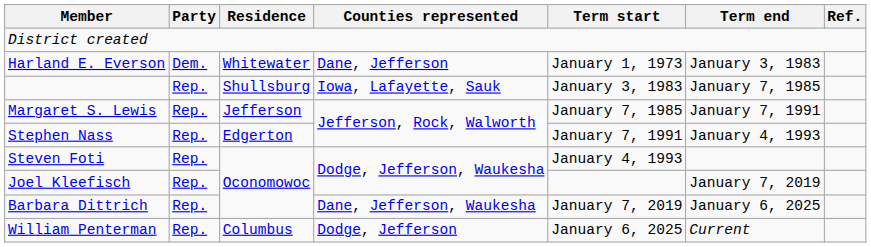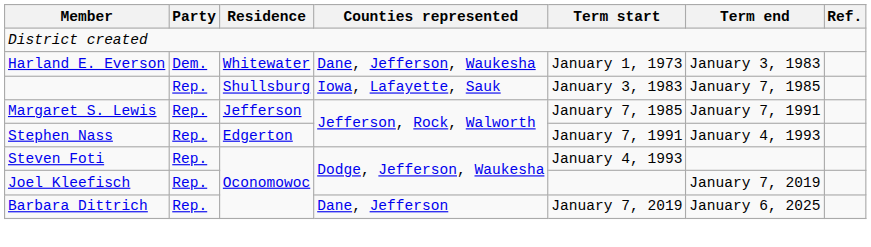 <table class="wikitable">
 <tr>
 <th>Member</th>
 <th>Party</th>
 <th>Residence</th>
 <th>Counties represented</th>
 <th>Term start</th>
 <th>Term end</th>
 <th>Ref.</th>
 </tr>
 <tr>
 <td colspan="7"><em>District created</em></td>
 </tr>
 <tr>
 <td><a href='#'>Harland E. Everson</a></td>
 <td><a href='#'>Dem.</a></td>
 <td><a href='#'>Whitewater</a></td>
-<td><a href='#'>Dane</a>, <a href='#'>Jefferson</a></td>
+<td><a href='#'>Dane</a>, <a href='#'>Jefferson</a>, <a href='#'>Waukesha</a></td>
 <td>January 1, 1973</td>
 <td>January 3, 1983</td>
 <td></td>
 </tr>
 <tr>
 <td></td>
 <td><a href='#'>Rep.</a></td>
 <td><a href='#'>Shullsburg</a></td>
 <td><a href='#'>Iowa</a>, <a href='#'>Lafayette</a>, <a href='#'>Sauk</a></td>
 <td>January 3, 1983</td>
 <td>January 7, 1985</td>
 <td></td>
 </tr>
 <tr>
 <td><a href='#'>Margaret S. Lewis</a></td>
 <td><a href='#'>Rep.</a></td>
 <td><a href='#'>Jefferson</a></td>
 <td rowspan="2"><a href='#'>Jefferson</a>, <a href='#'>Rock</a>, <a href='#'>Walworth</a></td>
 <td>January 7, 1985</td>
 <td>January 7, 1991</td>
 <td></td>
 </tr>
 <tr>
 <td><a href='#'>Stephen Nass</a></td>
 <td><a href='#'>Rep.</a></td>
 <td><a href='#'>Edgerton</a></td>
 <td>January 7, 1991</td>
 <td>January 4, 1993</td>
 <td></td>
 </tr>
 <tr>
 <td><a href='#'>Steven Foti</a></td>
 <td><a href='#'>Rep.</a></td>
 <td rowspan="3"><a href='#'>Oconomowoc</a></td>
 <td rowspan="2"><a href='#'>Dodge</a>, <a href='#'>Jefferson</a>, <a href='#'>Waukesha</a></td>
 <td>January 4, 1993</td>
 <td></td>
 <td></td>
 </tr>
 <tr>
 <td><a href='#'>Joel Kleefisch</a></td>
 <td><a href='#'>Rep.</a></td>
 <td></td>
 <td>January 7, 2019</td>
 <td></td>
 </tr>
 <tr>
 <td><a href='#'>Barbara Dittrich</a></td>
 <td><a href='#'>Rep.</a></td>
-<td><a href='#'>Dane</a>, <a href='#'>Jefferson</a>, <a href='#'>Waukesha</a></td>
+<td><a href='#'>Dane</a>, <a href='#'>Jefferson</a></td>
 <td>January 7, 2019</td>
 <td>January 6, 2025</td>
 <td></td>
 </tr>
-<tr>
-<td><a href='#'>William Penterman</a></td>
-<td><a href='#'>Rep.</a></td>
-<td><a href='#'>Columbus</a></td>
-<td><a href='#'>Dodge</a>, <a href='#'>Jefferson</a></td>
-<td>January 6, 2025</td>
-<td><em>Current</em></td>
-<td></td>
-</tr>
 </table>
